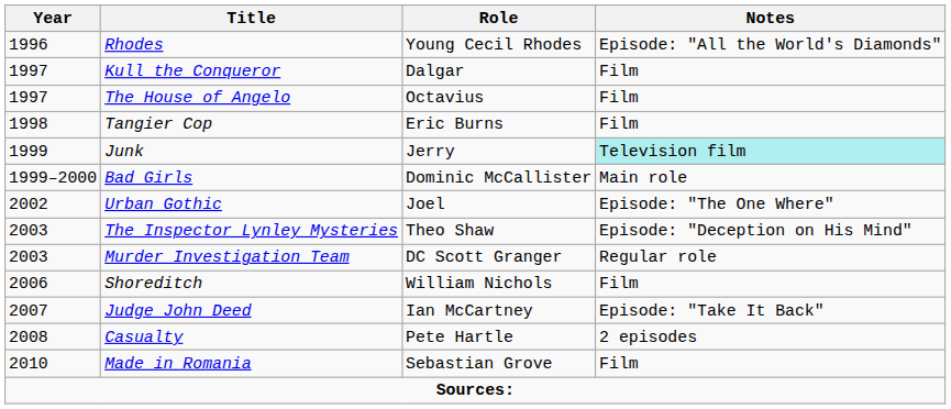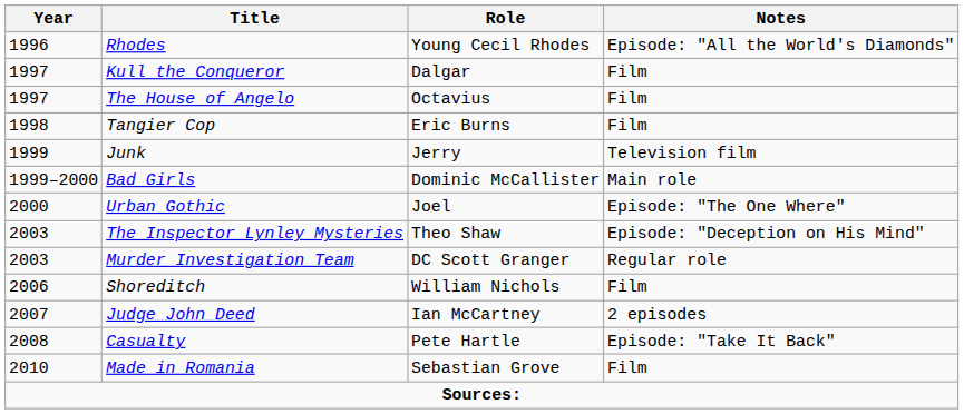 <table class="wikitable sortable">
 <tr>
 <th>Year</th>
 <th>Title</th>
 <th>Role</th>
 <th>Notes</th>
 </tr>
 <tr>
 <td>1996</td>
 <td><em><a href='#'>Rhodes</a></em></td>
 <td>Young Cecil Rhodes</td>
 <td>Episode: "All the World's Diamonds"</td>
 </tr>
 <tr>
 <td>1997</td>
 <td><em><a href='#'>Kull the Conqueror</a></em></td>
 <td>Dalgar</td>
 <td>Film</td>
 </tr>
 <tr>
 <td>1997</td>
 <td><em><a href='#'>The House of Angelo</a></em></td>
 <td>Octavius</td>
 <td>Film</td>
 </tr>
 <tr>
 <td>1998</td>
 <td><em>Tangier Cop</em></td>
 <td>Eric Burns</td>
 <td>Film</td>
 </tr>
 <tr>
 <td>1999</td>
 <td><em>Junk</em></td>
 <td>Jerry</td>
-<td style="background: paleturquoise;">Television film</td>
+<td>Television film</td>
 </tr>
 <tr>
 <td>1999–2000</td>
 <td><em><a href='#'>Bad Girls</a></em></td>
 <td>Dominic McCallister</td>
 <td>Main role</td>
 </tr>
 <tr>
-<td>2002</td>
+<td>2000</td>
 <td><em><a href='#'>Urban Gothic</a></em></td>
 <td>Joel</td>
 <td>Episode: "The One Where"</td>
 </tr>
 <tr>
 <td>2003</td>
 <td><em><a href='#'>The Inspector Lynley Mysteries</a></em></td>
 <td>Theo Shaw</td>
 <td>Episode: "Deception on His Mind"</td>
 </tr>
 <tr>
 <td>2003</td>
 <td><em><a href='#'>Murder Investigation Team</a></em></td>
 <td>DC Scott Granger</td>
 <td>Regular role</td>
 </tr>
 <tr>
 <td>2006</td>
 <td><em>Shoreditch</em></td>
 <td>William Nichols</td>
 <td>Film</td>
 </tr>
 <tr>
 <td>2007</td>
 <td><em><a href='#'>Judge John Deed</a></em></td>
 <td>Ian McCartney</td>
-<td>Episode: "Take It Back"</td>
+<td>2 episodes</td>
 </tr>
 <tr>
 <td>2008</td>
 <td><em><a href='#'>Casualty</a></em></td>
 <td>Pete Hartle</td>
-<td>2 episodes</td>
+<td>Episode: "Take It Back"</td>
 </tr>
 <tr>
 <td>2010</td>
 <td><em><a href='#'>Made in Romania</a></em></td>
 <td>Sebastian Grove</td>
 <td>Film</td>
 </tr>
 <tr>
 <td colspan="4" style="text-align: center;"><strong>Sources:</strong> </td>
 </tr>
 </table>
